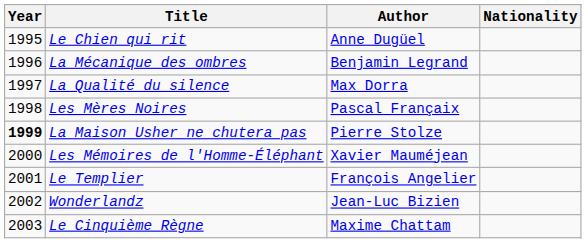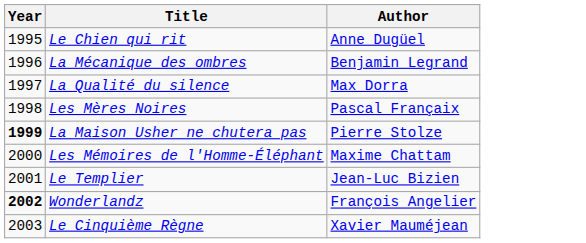 <table class="wikitable sortable">
 <tr>
 <th>Year</th>
 <th>Title</th>
 <th>Author</th>
-<th>Nationality</th>
 </tr>
 <tr>
 <td>1995</td>
 <td><em><a href='#'>Le Chien qui rit</a></em></td>
 <td><a href='#'>Anne Dugüel</a></td>
-<td></td>
 </tr>
 <tr>
 <td>1996</td>
 <td><em><a href='#'>La Mécanique des ombres</a></em></td>
 <td><a href='#'>Benjamin Legrand</a></td>
-<td></td>
 </tr>
 <tr>
 <td>1997</td>
 <td><em><a href='#'>La Qualité du silence</a></em></td>
 <td><a href='#'>Max Dorra</a></td>
-<td></td>
 </tr>
 <tr>
 <td>1998</td>
 <td><em><a href='#'>Les Mères Noires</a></em></td>
 <td><a href='#'>Pascal Françaix</a></td>
-<td></td>
 </tr>
 <tr>
 <td><strong>1999</strong></td>
 <td><em><a href='#'>La Maison Usher ne chutera pas</a></em></td>
 <td><a href='#'>Pierre Stolze</a></td>
-<td></td>
 </tr>
 <tr>
 <td>2000</td>
 <td><em><a href='#'>Les Mémoires de l'Homme-Éléphant</a></em></td>
-<td><a href='#'>Xavier Mauméjean</a></td>
-<td></td>
+<td><a href='#'>Maxime Chattam</a></td>
 </tr>
 <tr>
 <td>2001</td>
 <td><em><a href='#'>Le Templier</a></em></td>
-<td><a href='#'>François Angelier</a></td>
-<td></td>
+<td><a href='#'>Jean-Luc Bizien</a></td>
 </tr>
 <tr>
-<td>2002</td>
+<td><strong>2002</strong></td>
 <td><em><a href='#'>Wonderlandz</a></em></td>
-<td><a href='#'>Jean-Luc Bizien</a></td>
-<td></td>
+<td><a href='#'>François Angelier</a></td>
 </tr>
 <tr>
 <td>2003</td>
 <td><em><a href='#'>Le Cinquième Règne</a></em></td>
-<td><a href='#'>Maxime Chattam</a></td>
-<td></td>
+<td><a href='#'>Xavier Mauméjean</a></td>
 </tr>
 </table>
